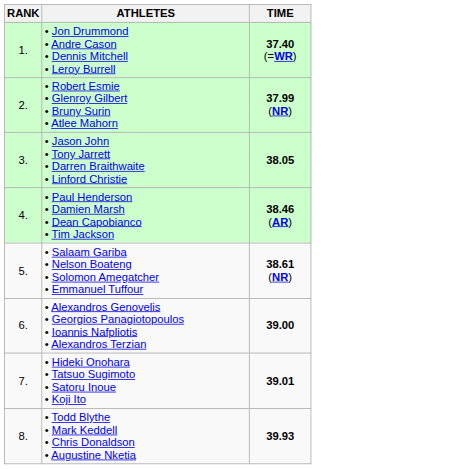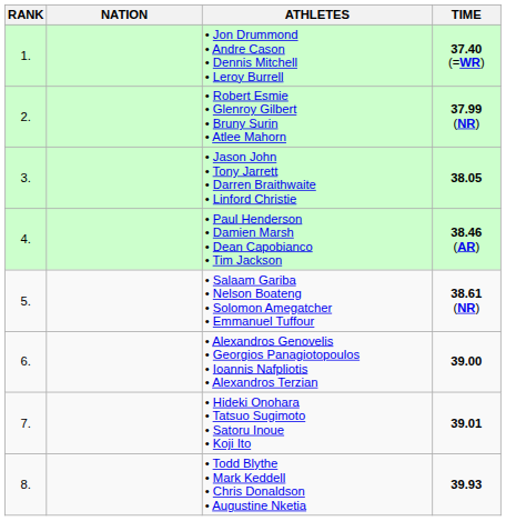 <table class="wikitable" style="border-collapse: collapse; font-size: 90%;">
 <tr>
 <th>RANK</th>
+<th style="width: 12em">NATION</th>
 <th style="width: 18em">ATHLETES</th>
 <th style="width: 5em">TIME</th>
 </tr>
 <tr style="background:#ccffcc;">
 <td align="center">1.</td>
+<td align="center"></td>
 <td>• <a href='#'>Jon Drummond</a><br>• <a href='#'>Andre Cason</a><br>• <a href='#'>Dennis Mitchell</a><br>• <a href='#'>Leroy Burrell</a></td>
 <td align="center"><strong>37.40</strong><br>(=<strong><a href='#'>WR</a></strong>)</td>
 </tr>
 <tr style="background:#ccffcc;">
 <td align="center">2.</td>
+<td align="center"></td>
 <td>• <a href='#'>Robert Esmie</a><br>• <a href='#'>Glenroy Gilbert</a><br>• <a href='#'>Bruny Surin</a><br>• <a href='#'>Atlee Mahorn</a></td>
 <td align="center"><strong>37.99</strong><br>(<strong><a href='#'>NR</a></strong>)</td>
 </tr>
 <tr style="background:#ccffcc;">
 <td align="center">3.</td>
+<td align="center"></td>
 <td>• <a href='#'>Jason John</a><br>• <a href='#'>Tony Jarrett</a><br>• <a href='#'>Darren Braithwaite</a><br>• <a href='#'>Linford Christie</a></td>
 <td align="center"><strong>38.05</strong></td>
 </tr>
 <tr style="background:#ccffcc;">
 <td align="center">4.</td>
+<td align="center"></td>
 <td>• <a href='#'>Paul Henderson</a><br>• <a href='#'>Damien Marsh</a><br>• <a href='#'>Dean Capobianco</a><br>• <a href='#'>Tim Jackson</a></td>
 <td align="center"><strong>38.46</strong><br>(<strong><a href='#'>AR</a></strong>)</td>
 </tr>
 <tr>
 <td align="center">5.</td>
+<td align="center"></td>
 <td>• <a href='#'>Salaam Gariba</a><br>• <a href='#'>Nelson Boateng</a><br>• <a href='#'>Solomon Amegatcher</a><br>• <a href='#'>Emmanuel Tuffour</a></td>
 <td align="center"><strong>38.61</strong><br>(<strong><a href='#'>NR</a></strong>)</td>
 </tr>
 <tr>
 <td align="center">6.</td>
+<td align="center"></td>
 <td>• <a href='#'>Alexandros Genovelis</a><br>• <a href='#'>Georgios Panagiotopoulos</a><br>• <a href='#'>Ioannis Nafpliotis</a><br>• <a href='#'>Alexandros Terzian</a></td>
 <td align="center"><strong>39.00</strong></td>
 </tr>
 <tr>
 <td align="center">7.</td>
+<td align="center"></td>
 <td>• <a href='#'>Hideki Onohara</a><br>• <a href='#'>Tatsuo Sugimoto</a><br>• <a href='#'>Satoru Inoue</a><br>• <a href='#'>Koji Ito</a></td>
 <td align="center"><strong>39.01</strong></td>
 </tr>
 <tr>
 <td align="center">8.</td>
+<td align="center"></td>
 <td>• <a href='#'>Todd Blythe</a><br>• <a href='#'>Mark Keddell</a><br>• <a href='#'>Chris Donaldson</a><br>• <a href='#'>Augustine Nketia</a></td>
 <td align="center"><strong>39.93</strong></td>
 </tr>
 </table>
